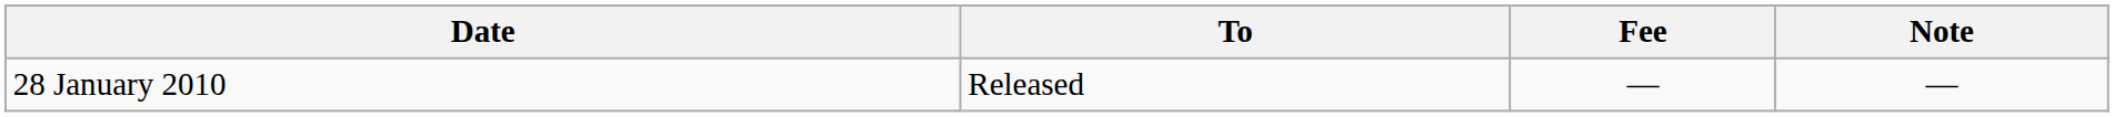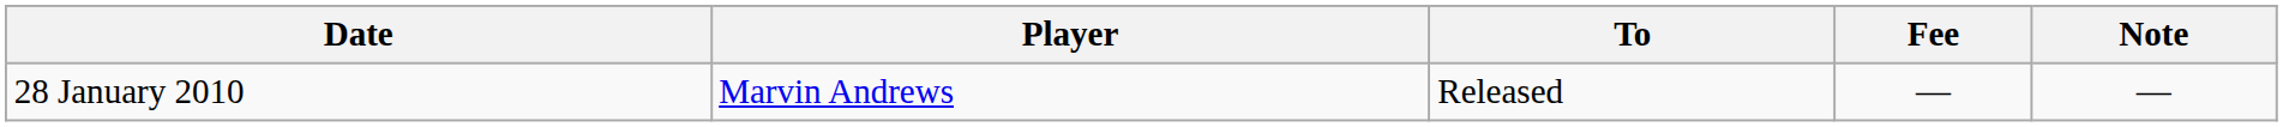 <table class="wikitable" style="font-size:95%; width:50%">
 <tr>
 <th>Date</th>
+<th>Player</th>
 <th>To</th>
 <th>Fee</th>
 <th>Note</th>
 </tr>
 <tr>
 <td>28 January 2010</td>
+<td> <a href='#'>Marvin Andrews</a></td>
 <td>Released</td>
 <td align=center>—</td>
 <td align=center>—</td>
 </tr>
 </table>
